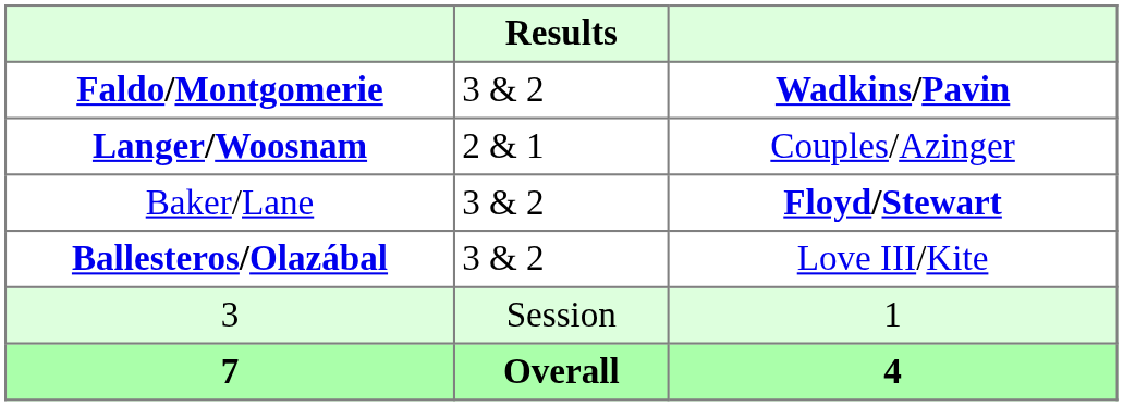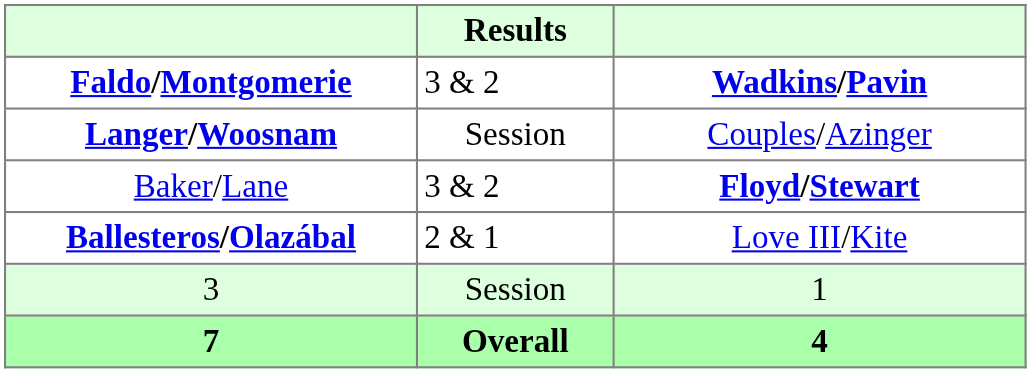 <table border="1" cellpadding="3" style="border-collapse:collapse; text-align:center;">
 <tr style="background:#dfd;">
 <th style="width:12em;"></th>
 <th style="width:5.5em;">Results</th>
 <th style="width:12em;"></th>
 </tr>
 <tr>
 <td><strong><a href='#'>Faldo</a>/<a href='#'>Montgomerie</a></strong></td>
 <td align=left> 3 & 2</td>
 <td><strong><a href='#'>Wadkins</a>/<a href='#'>Pavin</a></strong></td>
 </tr>
 <tr>
 <td><strong><a href='#'>Langer</a>/<a href='#'>Woosnam</a></strong></td>
-<td align=left> 2 & 1</td>
+<td>Session</td>
 <td><a href='#'>Couples</a>/<a href='#'>Azinger</a></td>
 </tr>
 <tr>
 <td><a href='#'>Baker</a>/<a href='#'>Lane</a></td>
 <td align=left> 3 & 2</td>
 <td><strong><a href='#'>Floyd</a>/<a href='#'>Stewart</a></strong></td>
 </tr>
 <tr>
 <td><strong><a href='#'>Ballesteros</a>/<a href='#'>Olazábal</a></strong></td>
-<td align=left> 3 & 2</td>
+<td align=left> 2 & 1</td>
 <td><a href='#'>Love III</a>/<a href='#'>Kite</a></td>
 </tr>
 <tr style="background:#dfd;">
 <td>3</td>
 <td>Session</td>
 <td>1</td>
 </tr>
 <tr style="background:#afa;">
 <th>7</th>
 <th>Overall</th>
 <th>4</th>
 </tr>
 </table>
